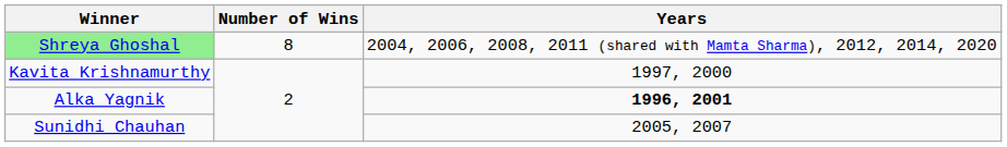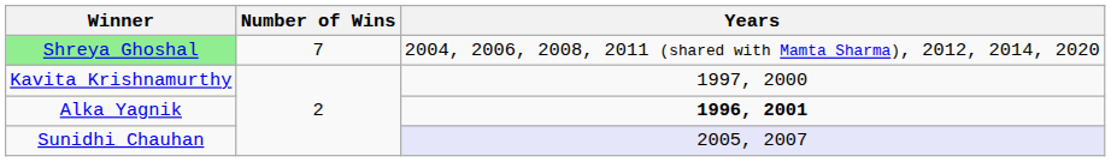 <table class="sortable wikitable" style="text-align: center">
 <tr>
 <th>Winner</th>
 <th>Number of Wins</th>
 <th>Years</th>
 </tr>
 <tr>
 <td style="background-color:#90EE90;"><a href='#'>Shreya Ghoshal</a></td>
-<td>8</td>
+<td>7</td>
 <td>2004, 2006, 2008, 2011 <small>(shared with <a href='#'>Mamta Sharma</a>)</small>, 2012, 2014, 2020</td>
 </tr>
 <tr>
 <td><a href='#'>Kavita Krishnamurthy</a></td>
 <td rowspan="3">2</td>
 <td>1997, 2000</td>
 </tr>
 <tr>
 <td><a href='#'>Alka Yagnik</a></td>
 <td><strong>1996, 2001</strong></td>
 </tr>
 <tr>
 <td><a href='#'>Sunidhi Chauhan</a></td>
-<td>2005, 2007</td>
+<td style="background: lavender;">2005, 2007</td>
 </tr>
 </table>
